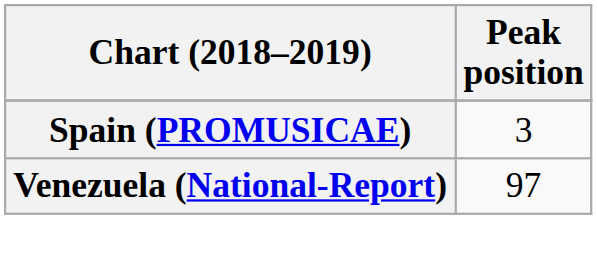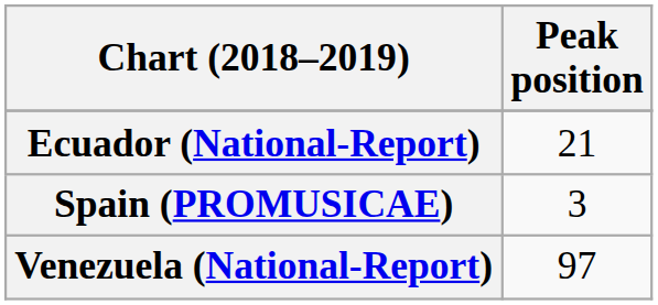 <table class="wikitable sortable plainrowheaders" style="text-align:center">
 <tr>
 <th scope="col">Chart (2018–2019)</th>
 <th scope="col">Peak<br>position</th>
 </tr>
 <tr>
 </tr>
 <tr>
 </tr>
 <tr>
+<th scope="row">Ecuador (<a href='#'>National-Report</a>)</th>
+<td>21</td>
+</tr>
+<tr>
 <th scope="row">Spain (<a href='#'>PROMUSICAE</a>)</th>
 <td>3</td>
 </tr>
 <tr>
 <th scope="row">Venezuela (<a href='#'>National-Report</a>)</th>
 <td>97</td>
 </tr>
 </table>
